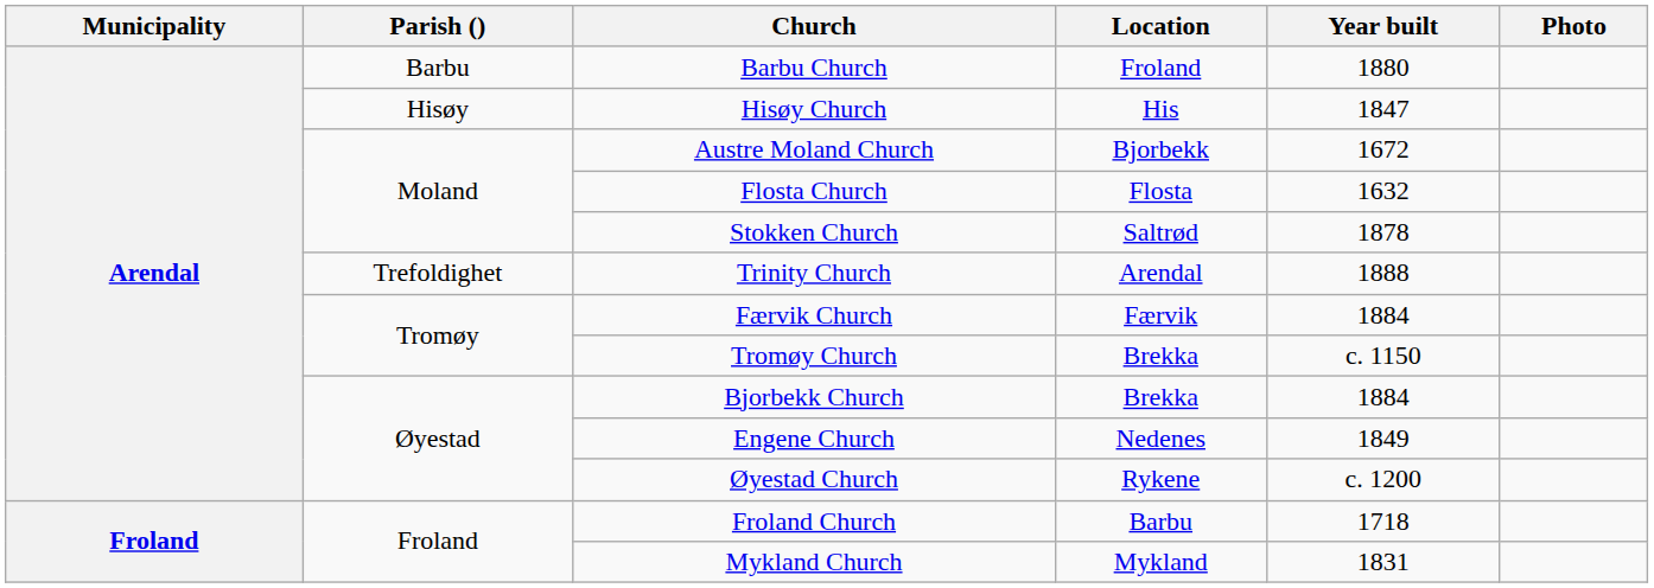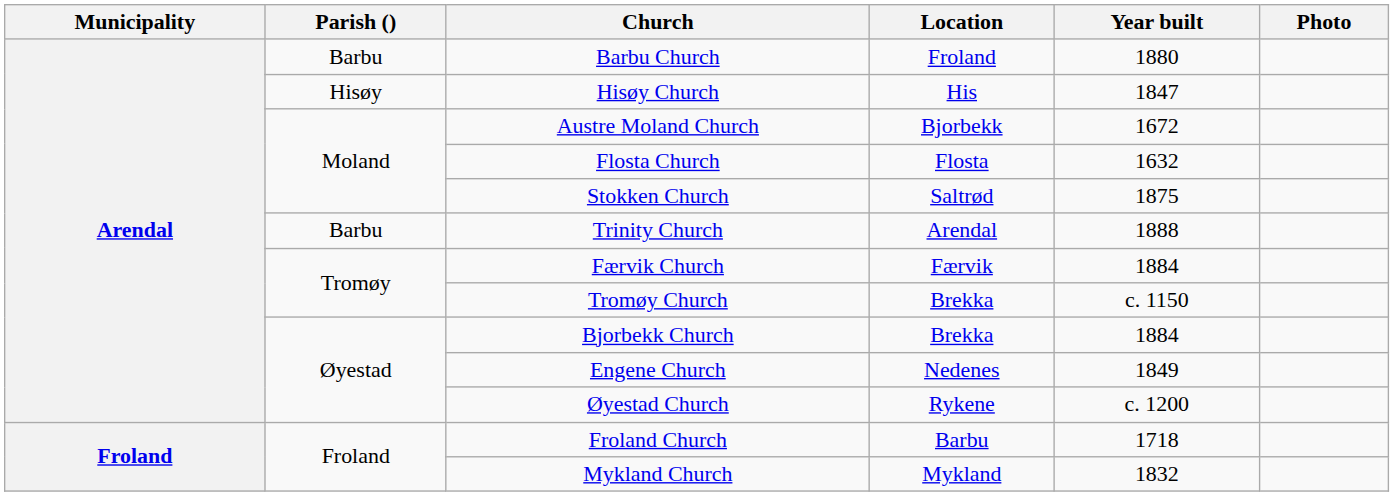 <table class="wikitable" style="text-align: center; width: 80%;">
 <tr>
 <th>Municipality</th>
 <th>Parish ()</th>
 <th>Church</th>
 <th>Location</th>
 <th>Year built</th>
 <th>Photo</th>
 </tr>
 <tr>
 <th rowspan="11"><a href='#'>Arendal</a></th>
 <td rowspan="1">Barbu</td>
 <td><a href='#'>Barbu Church</a></td>
 <td><a href='#'>Froland</a></td>
 <td>1880</td>
 <td></td>
 </tr>
 <tr>
 <td rowspan="1">Hisøy</td>
 <td><a href='#'>Hisøy Church</a></td>
 <td><a href='#'>His</a></td>
 <td>1847</td>
 <td></td>
 </tr>
 <tr>
 <td rowspan="3">Moland</td>
 <td><a href='#'>Austre Moland Church</a></td>
 <td><a href='#'>Bjorbekk</a></td>
 <td>1672</td>
 <td></td>
 </tr>
 <tr>
 <td><a href='#'>Flosta Church</a></td>
 <td><a href='#'>Flosta</a></td>
 <td>1632</td>
 <td></td>
 </tr>
 <tr>
 <td><a href='#'>Stokken Church</a></td>
 <td><a href='#'>Saltrød</a></td>
-<td>1878</td>
+<td>1875</td>
 <td></td>
 </tr>
 <tr>
-<td rowspan="1">Trefoldighet</td>
+<td rowspan="1">Barbu</td>
 <td><a href='#'>Trinity Church</a></td>
 <td><a href='#'>Arendal</a></td>
 <td>1888</td>
 <td></td>
 </tr>
 <tr>
 <td rowspan="2">Tromøy</td>
 <td><a href='#'>Færvik Church</a></td>
 <td><a href='#'>Færvik</a></td>
 <td>1884</td>
 <td></td>
 </tr>
 <tr>
 <td><a href='#'>Tromøy Church</a></td>
 <td><a href='#'>Brekka</a></td>
 <td>c. 1150</td>
 <td></td>
 </tr>
 <tr>
 <td rowspan="3">Øyestad</td>
 <td><a href='#'>Bjorbekk Church</a></td>
 <td><a href='#'>Brekka</a></td>
 <td>1884</td>
 <td></td>
 </tr>
 <tr>
 <td><a href='#'>Engene Church</a></td>
 <td><a href='#'>Nedenes</a></td>
 <td>1849</td>
 <td></td>
 </tr>
 <tr>
 <td><a href='#'>Øyestad Church</a></td>
 <td><a href='#'>Rykene</a></td>
 <td>c. 1200</td>
 <td></td>
 </tr>
 <tr>
 <th rowspan="2"><a href='#'>Froland</a></th>
 <td rowspan="2">Froland</td>
 <td><a href='#'>Froland Church</a></td>
 <td><a href='#'>Barbu</a></td>
 <td>1718</td>
 <td></td>
 </tr>
 <tr>
 <td><a href='#'>Mykland Church</a></td>
 <td><a href='#'>Mykland</a></td>
-<td>1831</td>
+<td>1832</td>
 <td></td>
 </tr>
 </table>
